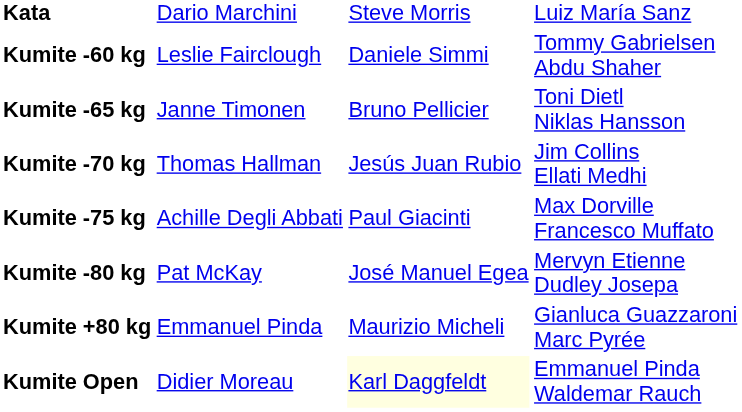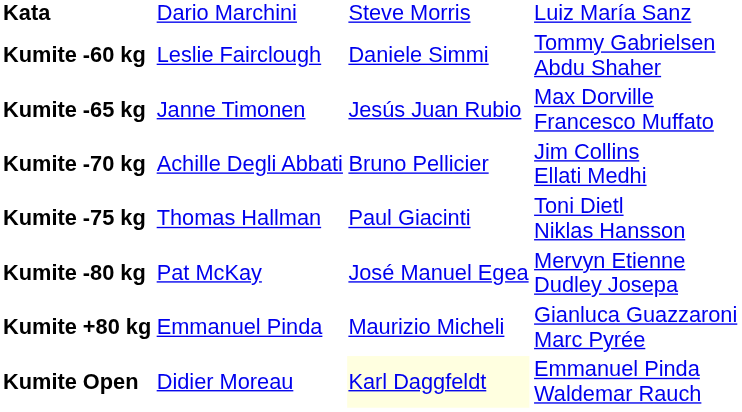 <table>
 <tr>
 <td><strong>Kata</strong></td>
 <td> <a href='#'>Dario Marchini</a></td>
 <td> <a href='#'>Steve Morris</a></td>
 <td> <a href='#'>Luiz María Sanz</a></td>
 </tr>
 <tr>
 <td><strong>Kumite -60 kg</strong></td>
 <td> <a href='#'>Leslie Fairclough</a></td>
 <td> <a href='#'>Daniele Simmi</a></td>
 <td> <a href='#'>Tommy Gabrielsen</a> <br>  <a href='#'>Abdu Shaher</a></td>
 </tr>
 <tr>
 <td><strong>Kumite -65 kg</strong></td>
 <td> <a href='#'>Janne Timonen</a></td>
-<td> <a href='#'>Bruno Pellicier</a></td>
-<td> <a href='#'>Toni Dietl</a> <br>  <a href='#'>Niklas Hansson</a></td>
+<td> <a href='#'>Jesús Juan Rubio</a></td>
+<td> <a href='#'>Max Dorville</a> <br>  <a href='#'>Francesco Muffato</a></td>
 </tr>
 <tr>
 <td><strong>Kumite -70 kg</strong></td>
-<td> <a href='#'>Thomas Hallman</a></td>
-<td> <a href='#'>Jesús Juan Rubio</a></td>
+<td> <a href='#'>Achille Degli Abbati</a></td>
+<td> <a href='#'>Bruno Pellicier</a></td>
 <td> <a href='#'>Jim Collins</a> <br>  <a href='#'>Ellati Medhi</a></td>
 </tr>
 <tr>
 <td><strong>Kumite -75 kg</strong></td>
-<td> <a href='#'>Achille Degli Abbati</a></td>
+<td> <a href='#'>Thomas Hallman</a></td>
 <td> <a href='#'>Paul Giacinti</a></td>
-<td> <a href='#'>Max Dorville</a> <br>  <a href='#'>Francesco Muffato</a></td>
+<td> <a href='#'>Toni Dietl</a> <br>  <a href='#'>Niklas Hansson</a></td>
 </tr>
 <tr>
 <td><strong>Kumite -80 kg</strong></td>
 <td> <a href='#'>Pat McKay</a></td>
 <td> <a href='#'>José Manuel Egea</a></td>
 <td> <a href='#'>Mervyn Etienne</a> <br>  <a href='#'>Dudley Josepa</a></td>
 </tr>
 <tr>
 <td><strong>Kumite +80 kg</strong></td>
 <td> <a href='#'>Emmanuel Pinda</a></td>
 <td> <a href='#'>Maurizio Micheli</a></td>
 <td> <a href='#'>Gianluca Guazzaroni</a> <br>  <a href='#'>Marc Pyrée</a></td>
 </tr>
 <tr>
 <td><strong>Kumite Open</strong></td>
 <td> <a href='#'>Didier Moreau</a></td>
 <td style="background: lightyellow;"> <a href='#'>Karl Daggfeldt</a></td>
 <td> <a href='#'>Emmanuel Pinda</a> <br>  <a href='#'>Waldemar Rauch</a></td>
 </tr>
 </table>
